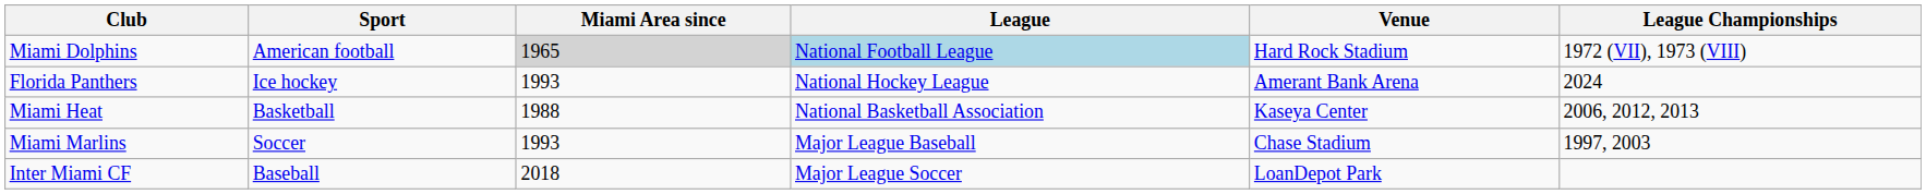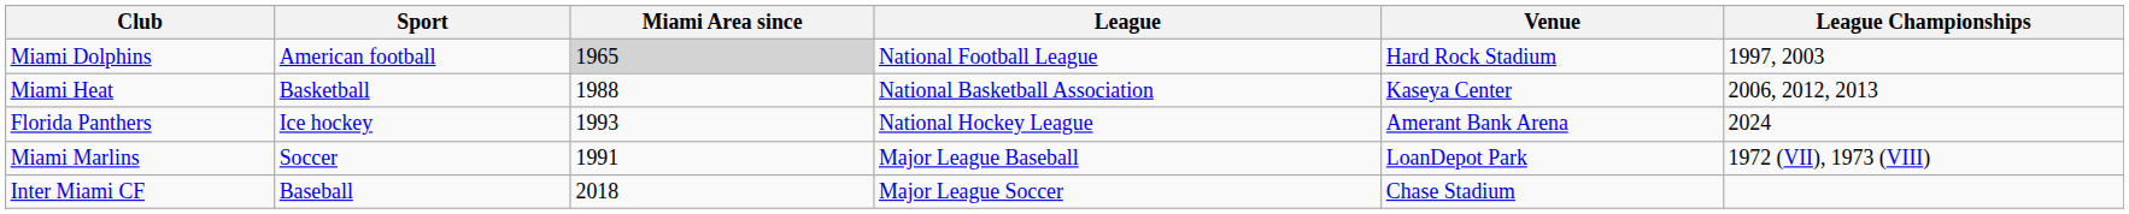 <table class="wikitable" style="margin:0 auto; width:100%;">
 <tr>
 <th>Club</th>
 <th>Sport</th>
 <th>Miami Area since</th>
 <th>League</th>
 <th>Venue</th>
 <th>League Championships</th>
 </tr>
 <tr>
 <td><a href='#'>Miami Dolphins</a></td>
 <td><a href='#'>American football</a></td>
 <td style="background: lightgrey;">1965</td>
-<td style="background: lightblue;"><a href='#'>National Football League</a></td>
+<td><a href='#'>National Football League</a></td>
 <td><a href='#'>Hard Rock Stadium</a></td>
-<td>1972 (<a href='#'>VII</a>), 1973 (<a href='#'>VIII</a>)</td>
+<td>1997, 2003</td>
+</tr>
+<tr>
+<td><a href='#'>Miami Heat</a></td>
+<td><a href='#'>Basketball</a></td>
+<td>1988</td>
+<td><a href='#'>National Basketball Association</a></td>
+<td><a href='#'>Kaseya Center</a></td>
+<td>2006, 2012, 2013</td>
 </tr>
 <tr>
 <td><a href='#'>Florida Panthers</a></td>
 <td><a href='#'>Ice hockey</a></td>
 <td>1993</td>
 <td><a href='#'>National Hockey League</a></td>
 <td><a href='#'>Amerant Bank Arena</a></td>
 <td>2024</td>
 </tr>
 <tr>
-<td><a href='#'>Miami Heat</a></td>
-<td><a href='#'>Basketball</a></td>
-<td>1988</td>
-<td><a href='#'>National Basketball Association</a></td>
-<td><a href='#'>Kaseya Center</a></td>
-<td>2006, 2012, 2013</td>
-</tr>
-<tr>
 <td><a href='#'>Miami Marlins</a></td>
 <td><a href='#'>Soccer</a></td>
-<td>1993</td>
+<td>1991</td>
 <td><a href='#'>Major League Baseball</a></td>
-<td><a href='#'>Chase Stadium</a></td>
-<td>1997, 2003</td>
+<td><a href='#'>LoanDepot Park</a></td>
+<td>1972 (<a href='#'>VII</a>), 1973 (<a href='#'>VIII</a>)</td>
 </tr>
 <tr>
 <td><a href='#'>Inter Miami CF</a></td>
 <td><a href='#'>Baseball</a></td>
 <td>2018</td>
 <td><a href='#'>Major League Soccer</a></td>
-<td><a href='#'>LoanDepot Park</a></td>
+<td><a href='#'>Chase Stadium</a></td>
 <td></td>
 </tr>
 </table>
